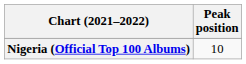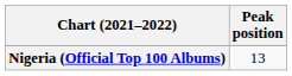 <table class="wikitable sortable plainrowheaders" style="text-align:center">
 <tr>
 <th scope="col">Chart (2021–2022)</th>
 <th scope="col">Peak<br>position</th>
 </tr>
 <tr>
 </tr>
 <tr>
 <th scope="row">Nigeria (<a href='#'>Official Top 100 Albums</a>)</th>
-<td>10</td>
+<td>13</td>
 </tr>
 </table>
